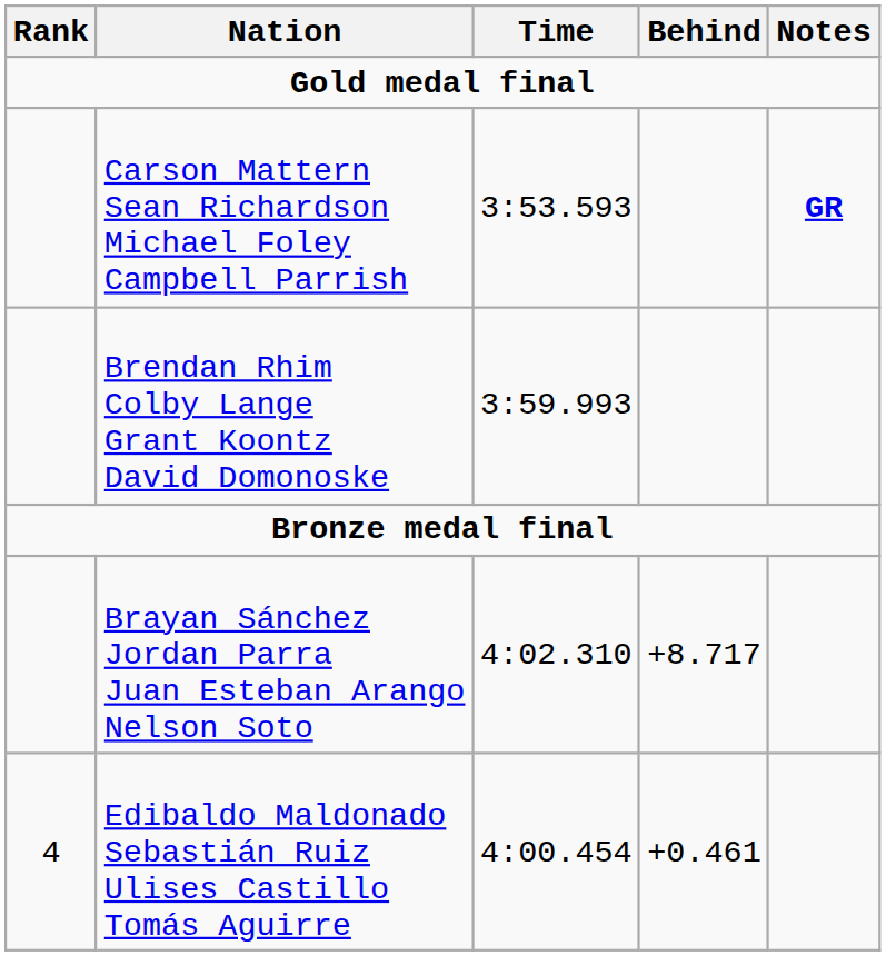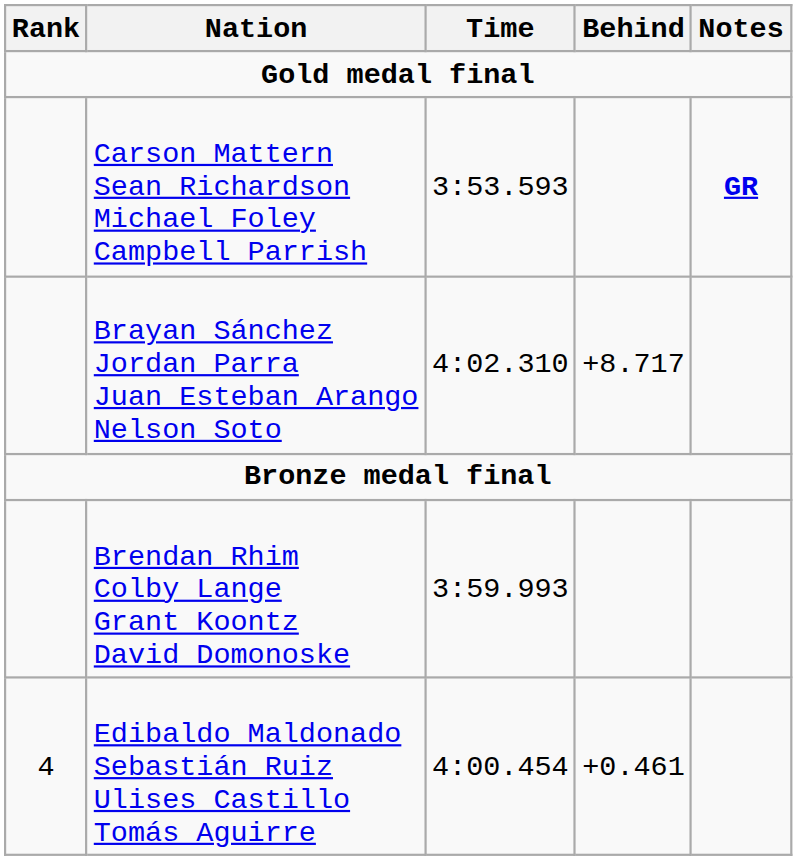 <table class="wikitable" style="text-align:center">
 <tr>
 <th>Rank</th>
 <th>Nation</th>
 <th>Time</th>
 <th>Behind</th>
 <th>Notes</th>
 </tr>
 <tr>
 <td colspan=5><strong>Gold medal final</strong></td>
 </tr>
 <tr>
 <td></td>
 <td align=left><br><a href='#'>Carson Mattern</a><br><a href='#'>Sean Richardson</a><br><a href='#'>Michael Foley</a><br><a href='#'>Campbell Parrish</a></td>
 <td>3:53.593</td>
 <td></td>
 <td><strong><a href='#'>GR</a></strong></td>
 </tr>
 <tr>
 <td></td>
-<td align=left><br><a href='#'>Brendan Rhim</a><br><a href='#'>Colby Lange</a><br><a href='#'>Grant Koontz</a><br> <a href='#'>David Domonoske</a></td>
-<td>3:59.993</td>
-<td></td>
+<td align=left><br><a href='#'>Brayan Sánchez</a><br><a href='#'>Jordan Parra</a><br><a href='#'>Juan Esteban Arango</a><br><a href='#'>Nelson Soto</a></td>
+<td>4:02.310</td>
+<td>+8.717</td>
 <td></td>
 </tr>
 <tr>
 <td colspan=5><strong>Bronze medal final</strong></td>
 </tr>
 <tr>
 <td></td>
-<td align=left><br><a href='#'>Brayan Sánchez</a><br><a href='#'>Jordan Parra</a><br><a href='#'>Juan Esteban Arango</a><br><a href='#'>Nelson Soto</a></td>
-<td>4:02.310</td>
-<td>+8.717</td>
+<td align=left><br><a href='#'>Brendan Rhim</a><br><a href='#'>Colby Lange</a><br><a href='#'>Grant Koontz</a><br> <a href='#'>David Domonoske</a></td>
+<td>3:59.993</td>
+<td></td>
 <td></td>
 </tr>
 <tr>
 <td>4</td>
 <td align=left><br><a href='#'>Edibaldo Maldonado</a><br><a href='#'>Sebastián Ruiz</a><br><a href='#'>Ulises Castillo</a><br><a href='#'>Tomás Aguirre</a></td>
 <td>4:00.454</td>
 <td>+0.461</td>
 <td></td>
 </tr>
 </table>
